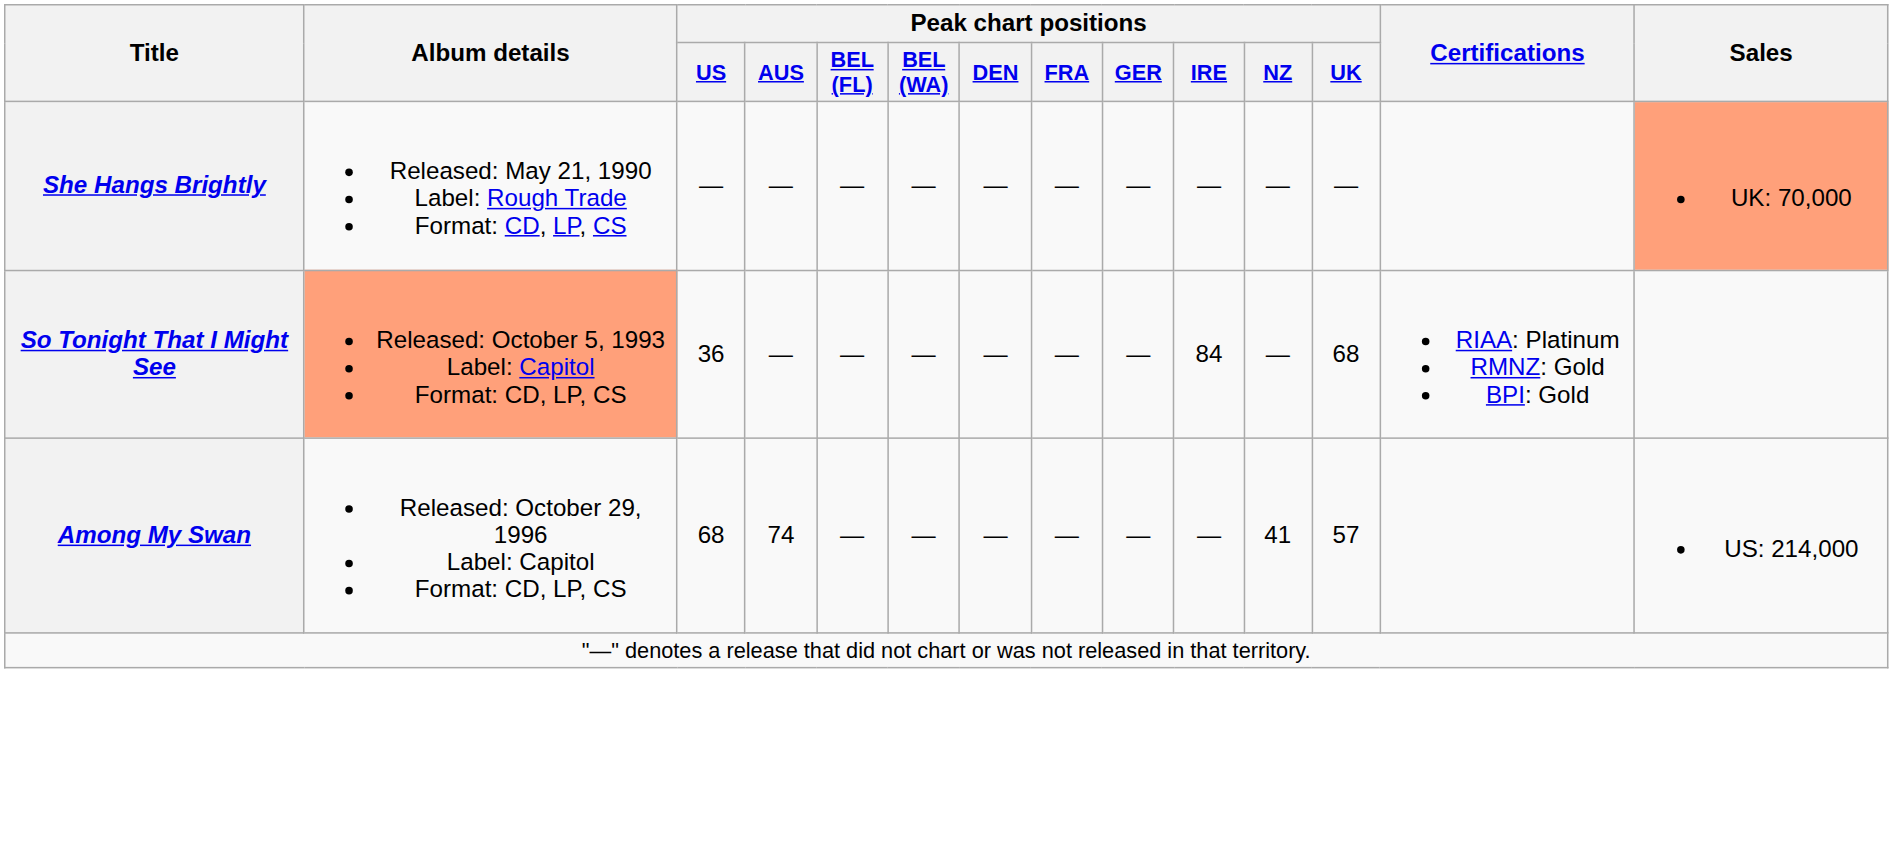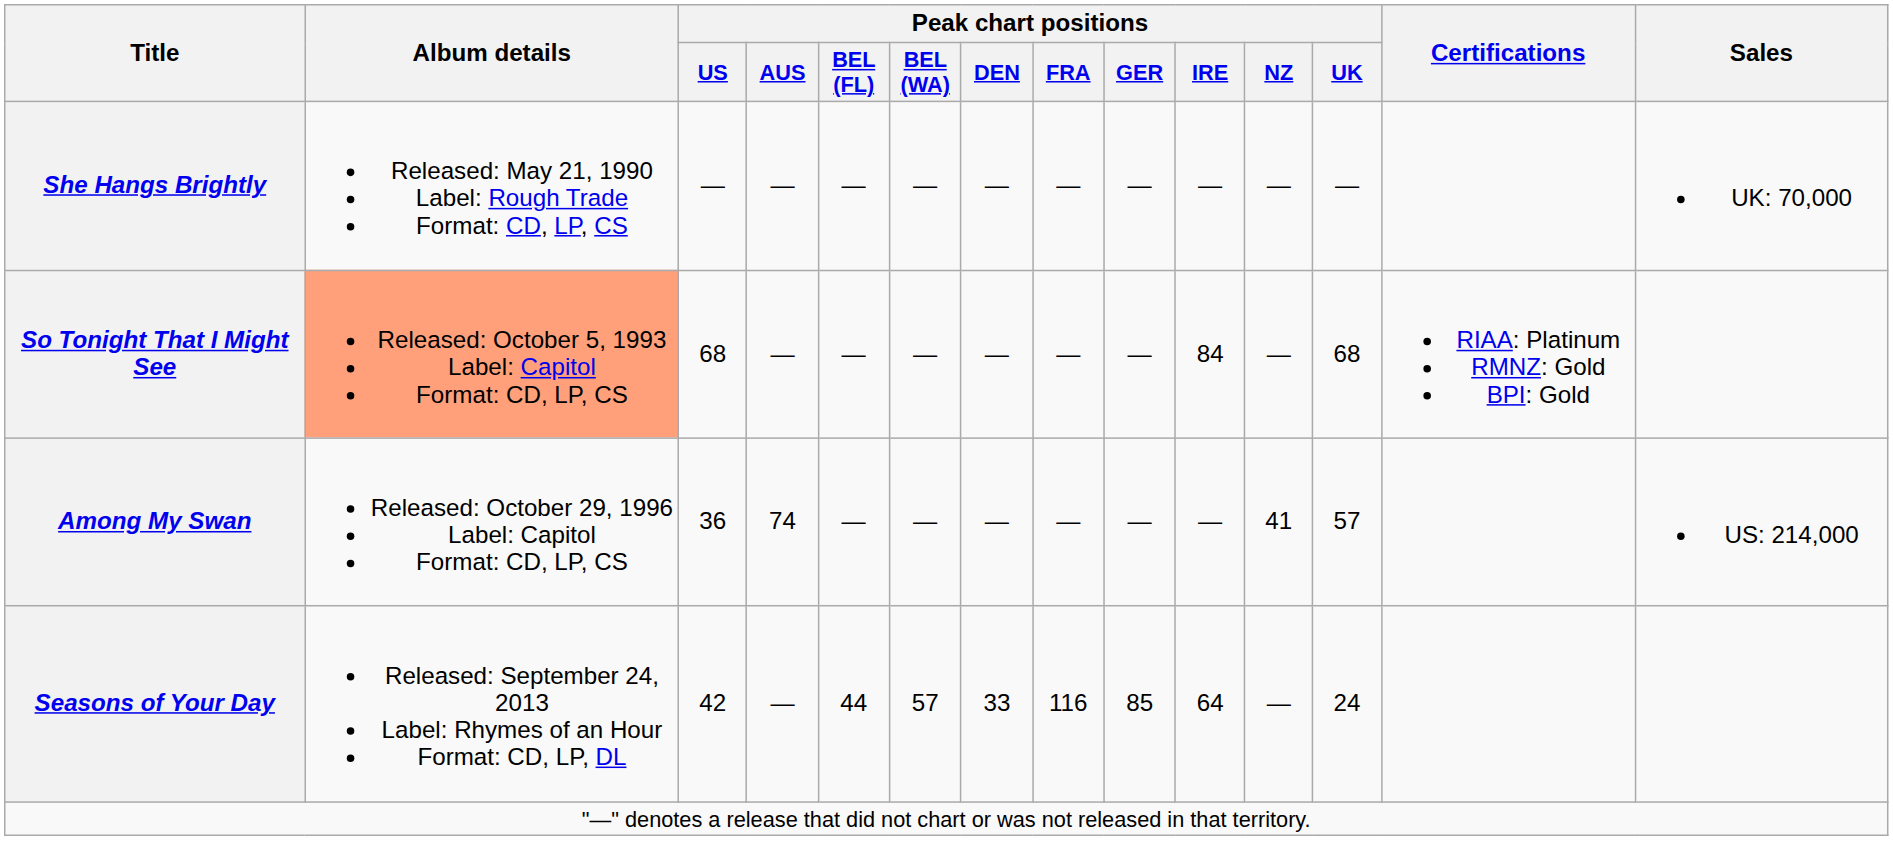 <table class="wikitable plainrowheaders" style="text-align:center;" border="1">
 <tr>
 <th scope="col" rowspan="2" style="width:14em;">Title</th>
 <th scope="col" rowspan="2" style="width:17em;">Album details</th>
 <th scope="col" colspan="10">Peak chart positions</th>
 <th scope="col" rowspan="2" style="width:11em;"><a href='#'>Certifications</a></th>
 <th scope="col" rowspan="2" style="width:11em;">Sales</th>
 </tr>
 <tr>
 <th scope="col" style="width:3em;font-size:90%;"><a href='#'>US</a><br></th>
 <th scope="col" style="width:3em;font-size:90%;"><a href='#'>AUS</a><br></th>
 <th scope="col" style="width:3em;font-size:90%;"><a href='#'>BEL</a> <a href='#'>(FL)</a><br></th>
 <th scope="col" style="width:3em;font-size:90%;"><a href='#'>BEL</a> <a href='#'>(WA)</a><br></th>
 <th scope="col" style="width:3em;font-size:90%;"><a href='#'>DEN</a><br></th>
 <th scope="col" style="width:3em;font-size:90%;"><a href='#'>FRA</a><br></th>
 <th scope="col" style="width:3em;font-size:90%;"><a href='#'>GER</a><br></th>
 <th scope="col" style="width:3em;font-size:90%;"><a href='#'>IRE</a><br></th>
 <th scope="col" style="width:3em;font-size:90%;"><a href='#'>NZ</a><br></th>
 <th scope="col" style="width:3em;font-size:90%;"><a href='#'>UK</a><br></th>
 </tr>
 <tr>
 <th scope="row"><em><a href='#'>She Hangs Brightly</a></em></th>
 <td><br><ul><li>Released: May 21, 1990</li><li>Label: <a href='#'>Rough Trade</a></li><li>Format: <a href='#'>CD</a>, <a href='#'>LP</a>, <a href='#'>CS</a></li></ul></td>
 <td>—</td>
 <td>—</td>
 <td>—</td>
 <td>—</td>
 <td>—</td>
 <td>—</td>
 <td>—</td>
 <td>—</td>
 <td>—</td>
 <td>—</td>
 <td></td>
-<td style="background: lightsalmon;"><br><ul><li>UK: 70,000</li></ul></td>
+<td><br><ul><li>UK: 70,000</li></ul></td>
 </tr>
 <tr>
 <th scope="row"><em><a href='#'>So Tonight That I Might See</a></em></th>
 <td style="background: lightsalmon;"><br><ul><li>Released: October 5, 1993</li><li>Label: <a href='#'>Capitol</a></li><li>Format: CD, LP, CS</li></ul></td>
-<td>36</td>
+<td>68</td>
 <td>—</td>
 <td>—</td>
 <td>—</td>
 <td>—</td>
 <td>—</td>
 <td>—</td>
 <td>84</td>
 <td>—</td>
 <td>68</td>
 <td><br><ul><li><a href='#'>RIAA</a>: Platinum</li><li><a href='#'>RMNZ</a>: Gold</li><li><a href='#'>BPI</a>: Gold</li></ul></td>
 <td></td>
 </tr>
 <tr>
 <th scope="row"><em><a href='#'>Among My Swan</a></em></th>
 <td><br><ul><li>Released: October 29, 1996</li><li>Label: Capitol</li><li>Format: CD, LP, CS</li></ul></td>
-<td>68</td>
+<td>36</td>
 <td>74</td>
 <td>—</td>
 <td>—</td>
 <td>—</td>
 <td>—</td>
 <td>—</td>
 <td>—</td>
 <td>41</td>
 <td>57</td>
 <td></td>
 <td><br><ul><li>US: 214,000</li></ul></td>
 </tr>
 <tr>
+<th scope="row"><em><a href='#'>Seasons of Your Day</a></em></th>
+<td><br><ul><li>Released: September 24, 2013</li><li>Label: Rhymes of an Hour</li><li>Format: CD, LP, <a href='#'>DL</a></li></ul></td>
+<td>42</td>
+<td>—</td>
+<td>44</td>
+<td>57</td>
+<td>33</td>
+<td>116</td>
+<td>85</td>
+<td>64</td>
+<td>—</td>
+<td>24</td>
+<td></td>
+<td></td>
+</tr>
+<tr>
 <td colspan="14" style="font-size:90%">"—" denotes a release that did not chart or was not released in that territory.</td>
 </tr>
 </table>
